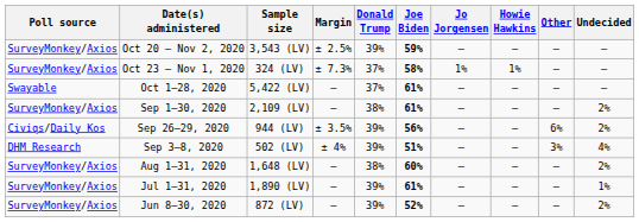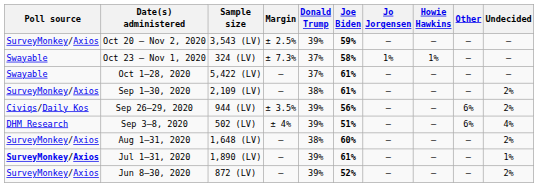 <table class="wikitable sortable" style="text-align:center;font-size:90%;line-height:17px">
 <tr>
 <th>Poll source</th>
 <th>Date(s)<br>administered</th>
 <th>Sample<br>size</th>
 <th>Margin<br></th>
 <th class="unsortable"><a href='#'>Donald<br>Trump</a><br><small></small></th>
 <th class="unsortable"><a href='#'>Joe<br>Biden</a><br><small></small></th>
 <th class="unsortable"><a href='#'>Jo<br>Jorgensen</a><br><small></small></th>
 <th class="unsortable"><a href='#'>Howie<br>Hawkins</a><br><small></small></th>
 <th class="unsortable"><a href='#'>Other</a></th>
 <th class="unsortable">Undecided</th>
 </tr>
 <tr>
 <td style="text-align:left;"><a href='#'>SurveyMonkey</a>/<a href='#'>Axios</a></td>
 <td>Oct 20 – Nov 2, 2020</td>
 <td>3,543 (LV)</td>
 <td>± 2.5%</td>
 <td>39%</td>
 <td><strong>59%</strong></td>
 <td>–</td>
 <td>–</td>
 <td>–</td>
 <td>–</td>
 </tr>
 <tr>
-<td style="text-align:left;"><a href='#'>SurveyMonkey</a>/<a href='#'>Axios</a></td>
+<td style="text-align:left;"><a href='#'>Swayable</a></td>
 <td>Oct 23 – Nov 1, 2020</td>
 <td>324 (LV)</td>
 <td>± 7.3%</td>
 <td>37%</td>
 <td><strong>58%</strong></td>
 <td>1%</td>
 <td>1%</td>
 <td>–</td>
 <td>–</td>
 </tr>
 <tr>
 <td style="text-align:left;"><a href='#'>Swayable</a></td>
 <td>Oct 1–28, 2020</td>
 <td>5,422 (LV)</td>
 <td>–</td>
 <td>37%</td>
 <td><strong>61%</strong></td>
 <td>–</td>
 <td>–</td>
 <td>–</td>
 <td>–</td>
 </tr>
 <tr>
 <td style="text-align:left;"><a href='#'>SurveyMonkey</a>/<a href='#'>Axios</a></td>
 <td>Sep 1–30, 2020</td>
 <td>2,109 (LV)</td>
 <td>–</td>
 <td>38%</td>
 <td><strong>61%</strong></td>
 <td>–</td>
 <td>–</td>
 <td>–</td>
 <td>2%</td>
 </tr>
 <tr>
 <td style="text-align:left;"><a href='#'>Civiqs</a>/<a href='#'>Daily Kos</a></td>
 <td>Sep 26–29, 2020</td>
 <td>944 (LV)</td>
 <td>± 3.5%</td>
 <td>39%</td>
 <td><strong>56%</strong></td>
 <td>–</td>
 <td>–</td>
 <td>6%</td>
 <td>2%</td>
 </tr>
 <tr>
 <td style="text-align:left;"><a href='#'>DHM Research</a></td>
 <td>Sep 3–8, 2020</td>
 <td>502 (LV)</td>
 <td>± 4%</td>
 <td>39%</td>
 <td><strong>51%</strong></td>
 <td>–</td>
 <td>–</td>
-<td>3%</td>
+<td>6%</td>
 <td>4%</td>
 </tr>
 <tr>
 <td style="text-align:left;"><a href='#'>SurveyMonkey</a>/<a href='#'>Axios</a></td>
 <td>Aug 1–31, 2020</td>
 <td>1,648 (LV)</td>
 <td>–</td>
 <td>38%</td>
 <td><strong>60%</strong></td>
 <td>–</td>
 <td>–</td>
 <td>–</td>
 <td>2%</td>
 </tr>
 <tr>
-<td style="text-align:left;"><a href='#'>SurveyMonkey</a>/<a href='#'>Axios</a></td>
+<td style="text-align:left;"><strong><a href='#'>SurveyMonkey</a>/<a href='#'>Axios</a></strong></td>
 <td>Jul 1–31, 2020</td>
 <td>1,890 (LV)</td>
 <td>–</td>
 <td>39%</td>
 <td><strong>61%</strong></td>
 <td>–</td>
 <td>–</td>
 <td>–</td>
 <td>1%</td>
 </tr>
 <tr>
 <td style="text-align:left;"><a href='#'>SurveyMonkey</a>/<a href='#'>Axios</a></td>
 <td>Jun 8–30, 2020</td>
 <td>872 (LV)</td>
 <td>–</td>
 <td>39%</td>
 <td><strong>52%</strong></td>
 <td>–</td>
 <td>–</td>
 <td>–</td>
 <td>2%</td>
 </tr>
 </table>
